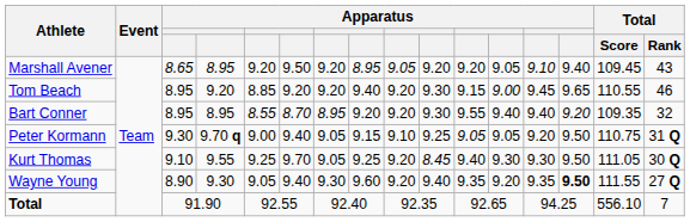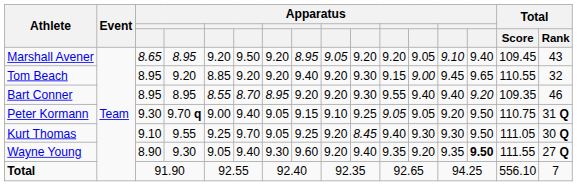 <table class=wikitable style=font-size:90%;text-align:center>
 <tr>
 <th rowspan=3>Athlete</th>
 <th rowspan=3>Event</th>
 <th colspan=12>Apparatus</th>
 <th colspan=2 rowspan=2>Total</th>
 </tr>
 <tr style=font-size:95%>
 <th colspan=2></th>
 <th colspan=2></th>
 <th colspan=2></th>
 <th colspan=2></th>
 <th colspan=2></th>
 <th colspan=2></th>
 </tr>
 <tr style=font-size:95%>
 <th></th>
 <th></th>
 <th></th>
 <th></th>
 <th></th>
 <th></th>
 <th></th>
 <th></th>
 <th></th>
 <th></th>
 <th></th>
 <th></th>
 <th>Score</th>
 <th>Rank</th>
 </tr>
 <tr>
 <td align=left><a href='#'>Marshall Avener</a></td>
 <td align=left rowspan=7><a href='#'>Team</a></td>
 <td><em>8.65</em></td>
 <td><em>8.95</em></td>
 <td>9.20</td>
 <td>9.50</td>
 <td>9.20</td>
 <td><em>8.95</em></td>
 <td><em>9.05</em></td>
 <td>9.20</td>
 <td>9.20</td>
 <td>9.05</td>
 <td><em>9.10</em></td>
 <td>9.40</td>
 <td>109.45</td>
 <td>43</td>
 </tr>
 <tr>
 <td align=left><a href='#'>Tom Beach</a></td>
 <td>8.95</td>
 <td>9.20</td>
 <td>8.85</td>
 <td>9.20</td>
 <td>9.20</td>
 <td>9.40</td>
 <td>9.20</td>
 <td>9.30</td>
 <td>9.15</td>
 <td><em>9.00</em></td>
 <td>9.45</td>
 <td>9.65</td>
 <td>110.55</td>
-<td>46</td>
+<td>32</td>
 </tr>
 <tr>
 <td align=left><a href='#'>Bart Conner</a></td>
 <td>8.95</td>
 <td>8.95</td>
 <td><em>8.55</em></td>
 <td><em>8.70</em></td>
 <td><em>8.95</em></td>
 <td>9.20</td>
 <td>9.20</td>
 <td>9.30</td>
 <td>9.55</td>
 <td>9.40</td>
 <td>9.40</td>
 <td><em>9.20</em></td>
 <td>109.35</td>
-<td>32</td>
+<td>46</td>
 </tr>
 <tr>
 <td align=left><a href='#'>Peter Kormann</a></td>
 <td>9.30</td>
 <td>9.70 <strong>q</strong></td>
 <td>9.00</td>
 <td>9.40</td>
 <td>9.05</td>
 <td>9.15</td>
 <td>9.10</td>
 <td>9.25</td>
 <td><em>9.05</em></td>
 <td>9.05</td>
 <td>9.20</td>
 <td>9.50</td>
 <td>110.75</td>
 <td>31 <strong>Q</strong></td>
 </tr>
 <tr>
 <td align=left><a href='#'>Kurt Thomas</a></td>
 <td>9.10</td>
 <td>9.55</td>
 <td>9.25</td>
 <td>9.70</td>
 <td>9.05</td>
 <td>9.25</td>
 <td>9.20</td>
 <td><em>8.45</em></td>
 <td>9.40</td>
 <td>9.30</td>
 <td>9.30</td>
 <td>9.50</td>
 <td>111.05</td>
 <td>30 <strong>Q</strong></td>
 </tr>
 <tr>
 <td align=left><a href='#'>Wayne Young</a></td>
 <td>8.90</td>
 <td>9.30</td>
 <td>9.05</td>
 <td>9.40</td>
 <td>9.30</td>
 <td>9.60</td>
 <td>9.20</td>
 <td>9.40</td>
 <td>9.35</td>
 <td>9.20</td>
 <td>9.35</td>
 <td><strong>9.50</strong></td>
 <td>111.55</td>
 <td>27 <strong>Q</strong></td>
 </tr>
 <tr>
 <td align=left><strong>Total</strong></td>
 <td colspan=2>91.90</td>
 <td colspan=2>92.55</td>
 <td colspan=2>92.40</td>
 <td colspan=2>92.35</td>
 <td colspan=2>92.65</td>
 <td colspan=2>94.25</td>
 <td>556.10</td>
 <td>7</td>
 </tr>
 </table>
